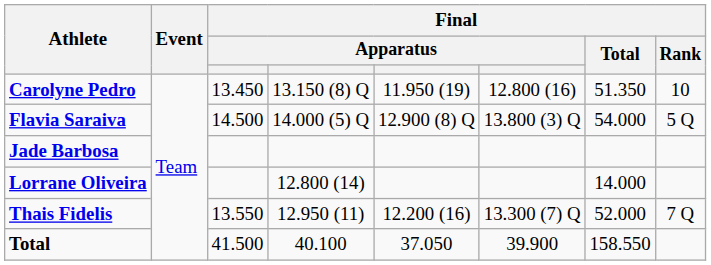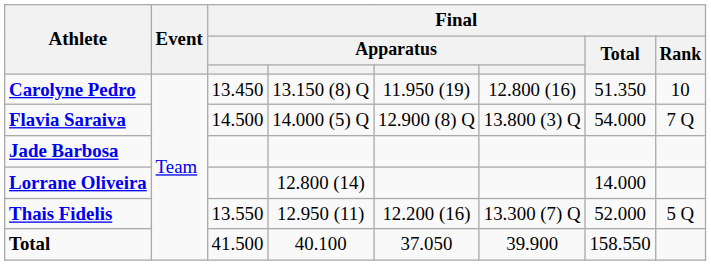 <table class="wikitable" style="font-size:90%">
 <tr>
 <th rowspan=3>Athlete</th>
 <th rowspan=3>Event</th>
 <th colspan=6>Final</th>
 </tr>
 <tr style="font-size:95%">
 <th colspan=4>Apparatus</th>
 <th rowspan=2>Total</th>
 <th rowspan=2>Rank</th>
 </tr>
 <tr style="font-size:95%">
 <th></th>
 <th></th>
 <th></th>
 <th></th>
 </tr>
 <tr align=center>
 <td align=left><strong><a href='#'>Carolyne Pedro</a></strong></td>
 <td style="text-align:left;" rowspan="6"><a href='#'>Team</a></td>
 <td>13.450</td>
 <td>13.150 (8) Q</td>
 <td>11.950 (19)</td>
 <td>12.800 (16)</td>
 <td>51.350</td>
 <td>10</td>
 </tr>
 <tr align=center>
 <td align=left><strong><a href='#'>Flavia Saraiva</a></strong></td>
 <td>14.500</td>
 <td>14.000 (5) Q</td>
 <td>12.900 (8) Q</td>
 <td>13.800 (3) Q</td>
 <td>54.000</td>
-<td>5 Q</td>
+<td>7 Q</td>
 </tr>
 <tr align=center>
 <td align=left><strong><a href='#'>Jade Barbosa</a></strong></td>
 <td></td>
 <td></td>
 <td></td>
 <td></td>
 <td></td>
 <td></td>
 </tr>
 <tr align=center>
 <td align=left><strong><a href='#'>Lorrane Oliveira</a></strong></td>
 <td></td>
 <td>12.800 (14)</td>
 <td></td>
 <td></td>
 <td>14.000</td>
 <td></td>
 </tr>
 <tr align=center>
 <td align=left><strong><a href='#'>Thais Fidelis</a></strong></td>
 <td>13.550</td>
 <td>12.950 (11)</td>
 <td>12.200 (16)</td>
 <td>13.300 (7) Q</td>
 <td>52.000</td>
-<td>7 Q</td>
+<td>5 Q</td>
 </tr>
 <tr align=center>
 <td align=left><strong>Total</strong></td>
 <td>41.500</td>
 <td>40.100</td>
 <td>37.050</td>
 <td>39.900</td>
 <td>158.550</td>
 <td></td>
 </tr>
 </table>
